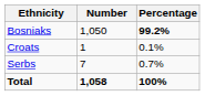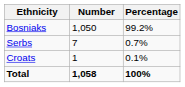 <table class="wikitable">
 <tr>
 <th width="100px">Ethnicity</th>
 <th width="80px">Number</th>
 <th width="80px">Percentage</th>
 </tr>
 <tr>
 <td><a href='#'>Bosniaks</a></td>
 <td>1,050</td>
-<td><strong>99.2%</strong></td>
+<td>99.2%</td>
+</tr>
+<tr>
+<td><a href='#'>Serbs</a></td>
+<td>7</td>
+<td>0.7%</td>
 </tr>
 <tr>
 <td><a href='#'>Croats</a></td>
 <td>1</td>
 <td>0.1%</td>
 </tr>
 <tr>
-<td><a href='#'>Serbs</a></td>
-<td>7</td>
-<td>0.7%</td>
-</tr>
-<tr>
 <td><strong>Total</strong></td>
 <td><strong>1,058</strong></td>
 <td><strong>100%</strong></td>
 </tr>
 </table>
